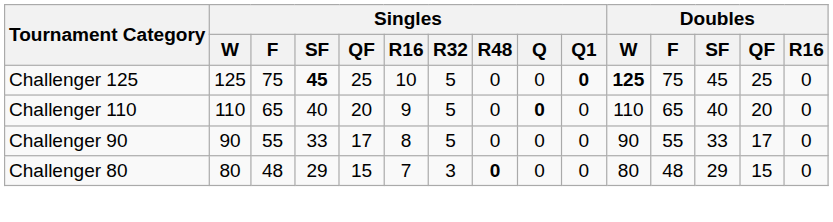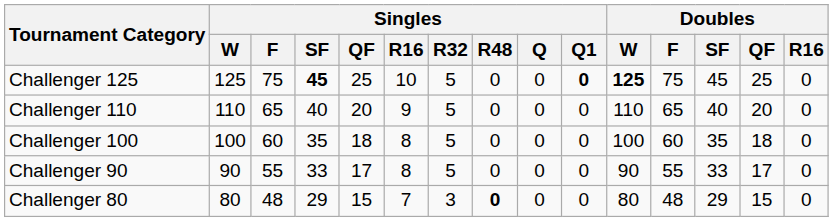 <table class="wikitable" style=text-align:center;>
 <tr>
 <th rowspan=2 align=center>Tournament Category</th>
 <th colspan=9 align=center>Singles</th>
 <th colspan=5 align=center>Doubles</th>
 </tr>
 <tr>
 <th !width=30>W</th>
 <th width=30>F</th>
 <th width=30>SF</th>
 <th width=30>QF</th>
 <th width=30>R16</th>
 <th width=30>R32</th>
 <th width=30>R48</th>
 <th width=30>Q</th>
 <th width=30>Q1</th>
 <th width=30>W</th>
 <th width=30>F</th>
 <th width=30>SF</th>
 <th width=30>QF</th>
 <th width=30>R16</th>
 </tr>
 <tr>
 <td align=left>Challenger 125</td>
 <td>125</td>
 <td>75</td>
 <td><strong>45</strong></td>
 <td>25</td>
 <td>10</td>
 <td>5</td>
 <td>0</td>
 <td>0</td>
 <td><strong>0</strong></td>
 <td><strong>125</strong></td>
 <td>75</td>
 <td>45</td>
 <td>25</td>
 <td>0</td>
 </tr>
 <tr>
 <td align=left>Challenger 110</td>
 <td>110</td>
 <td>65</td>
 <td>40</td>
 <td>20</td>
 <td>9</td>
 <td>5</td>
 <td>0</td>
-<td><strong>0</strong></td>
+<td>0</td>
 <td>0</td>
 <td>110</td>
 <td>65</td>
 <td>40</td>
 <td>20</td>
+<td>0</td>
+</tr>
+<tr>
+<td align=left>Challenger 100</td>
+<td>100</td>
+<td>60</td>
+<td>35</td>
+<td>18</td>
+<td>8</td>
+<td>5</td>
+<td>0</td>
+<td>0</td>
+<td>0</td>
+<td>100</td>
+<td>60</td>
+<td>35</td>
+<td>18</td>
 <td>0</td>
 </tr>
 <tr>
 <td align=left>Challenger 90</td>
 <td>90</td>
 <td>55</td>
 <td>33</td>
 <td>17</td>
 <td>8</td>
 <td>5</td>
 <td>0</td>
 <td>0</td>
 <td>0</td>
 <td>90</td>
 <td>55</td>
 <td>33</td>
 <td>17</td>
 <td>0</td>
 </tr>
 <tr>
 <td align=left>Challenger 80</td>
 <td>80</td>
 <td>48</td>
 <td>29</td>
 <td>15</td>
 <td>7</td>
 <td>3</td>
 <td><strong>0</strong></td>
 <td>0</td>
 <td>0</td>
 <td>80</td>
 <td>48</td>
 <td>29</td>
 <td>15</td>
 <td>0</td>
 </tr>
 </table>
